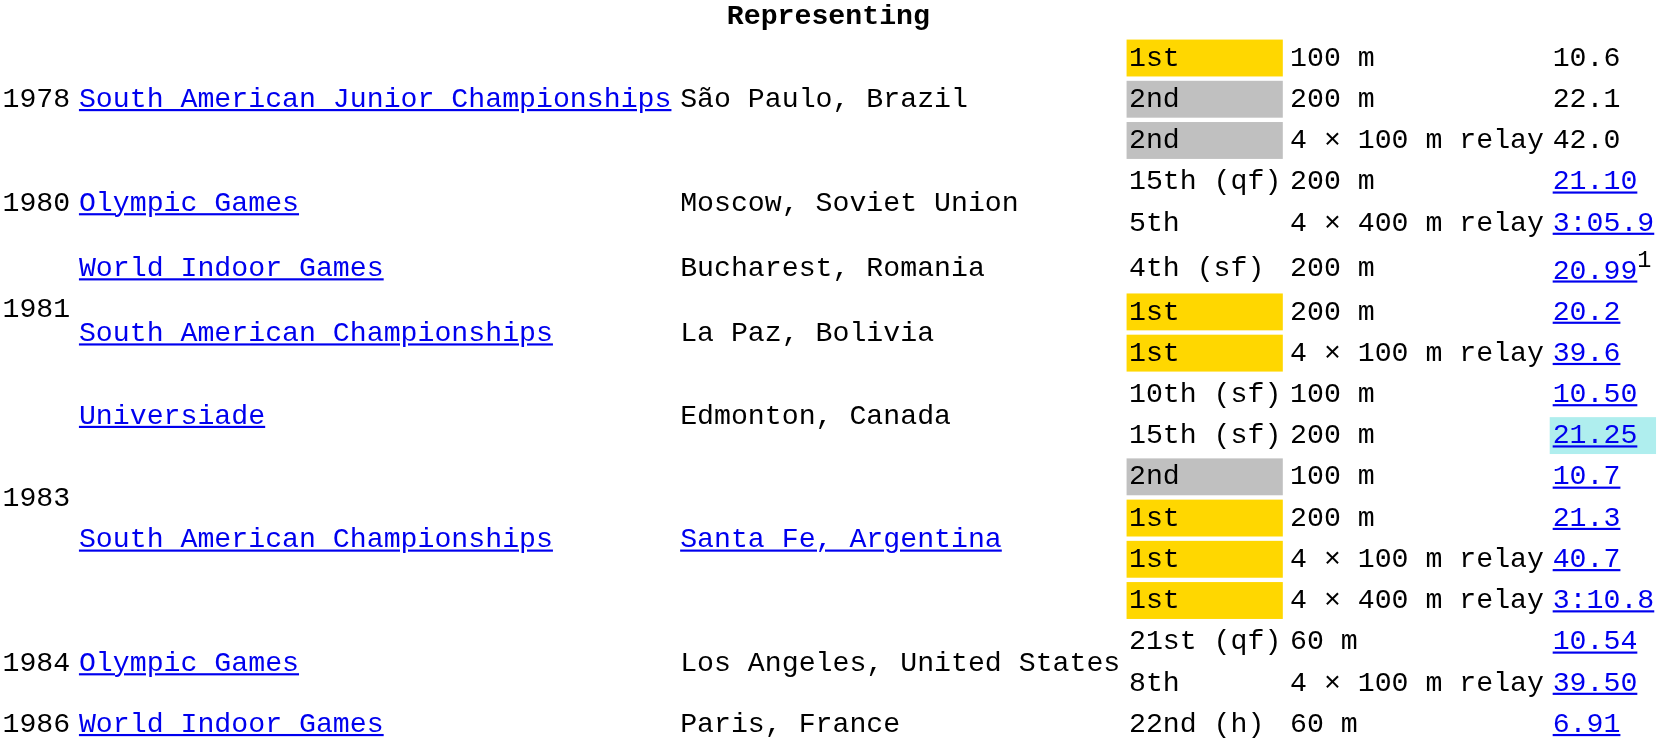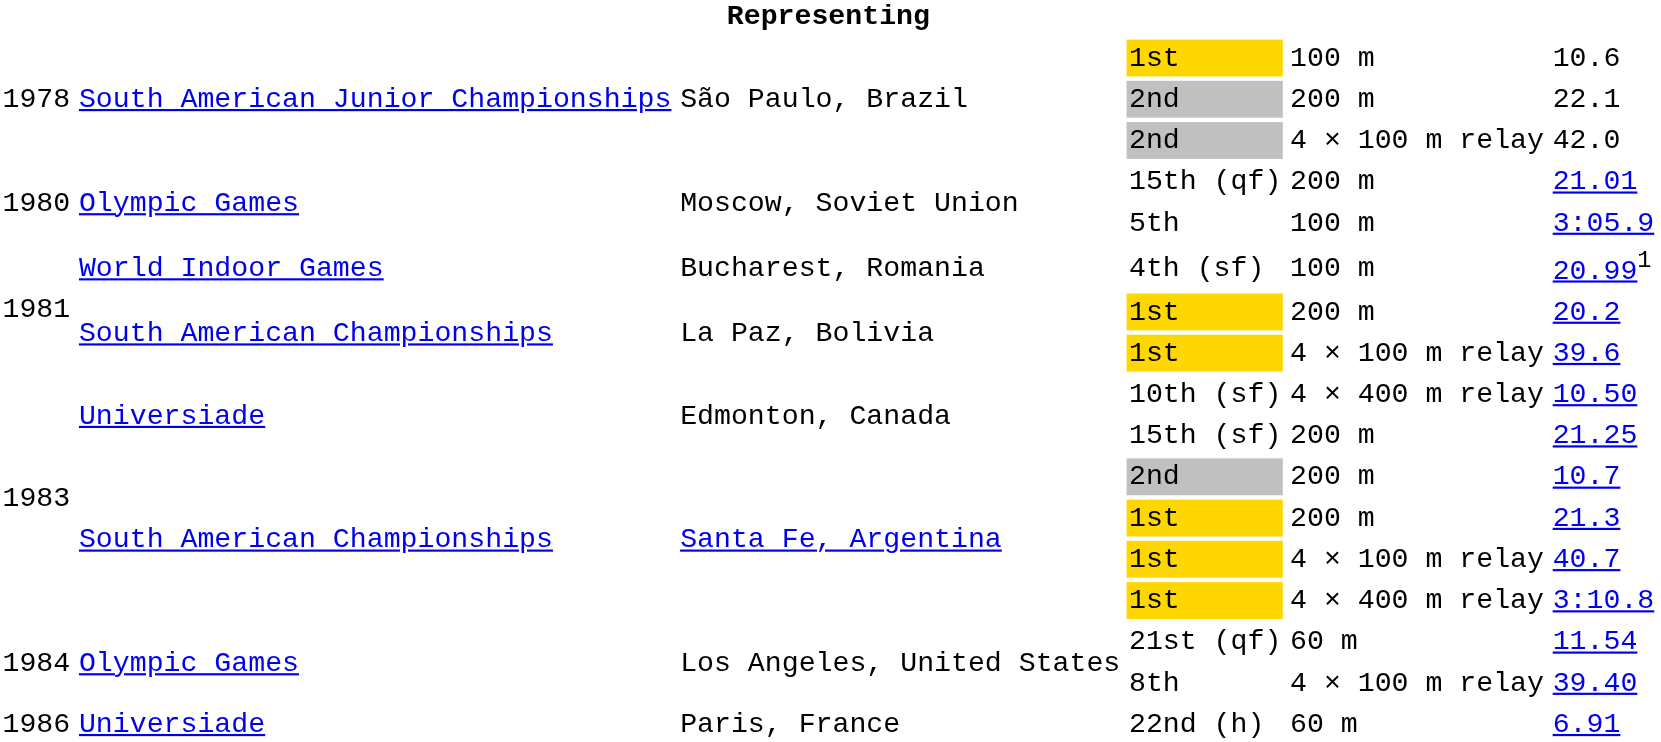 <table>
 <tr>
 <th colspan="6">Representing </th>
 </tr>
 <tr>
 <td rowspan=3>1978</td>
 <td rowspan=3><a href='#'>South American Junior Championships</a></td>
 <td rowspan=3>São Paulo, Brazil</td>
 <td bgcolor=gold>1st</td>
 <td>100 m</td>
 <td>10.6</td>
 </tr>
 <tr>
 <td bgcolor=silver>2nd</td>
 <td>200 m</td>
 <td>22.1</td>
 </tr>
 <tr>
 <td bgcolor=silver>2nd</td>
 <td>4 × 100 m relay</td>
 <td>42.0</td>
 </tr>
 <tr>
 <td rowspan=2>1980</td>
 <td rowspan=2><a href='#'>Olympic Games</a></td>
 <td rowspan=2>Moscow, Soviet Union</td>
 <td>15th (qf)</td>
 <td>200 m</td>
-<td><a href='#'>21.10</a></td>
+<td><a href='#'>21.01</a></td>
 </tr>
 <tr>
 <td>5th</td>
-<td>4 × 400 m relay</td>
+<td>100 m</td>
 <td><a href='#'>3:05.9</a></td>
 </tr>
 <tr>
 <td rowspan=3>1981</td>
 <td><a href='#'>World Indoor Games</a></td>
 <td>Bucharest, Romania</td>
 <td>4th (sf)</td>
-<td>200 m</td>
+<td>100 m</td>
 <td><a href='#'>20.99</a><sup>1</sup></td>
 </tr>
 <tr>
 <td rowspan=2><a href='#'>South American Championships</a></td>
 <td rowspan=2>La Paz, Bolivia</td>
 <td bgcolor=gold>1st</td>
 <td>200 m</td>
 <td><a href='#'>20.2</a></td>
 </tr>
 <tr>
 <td bgcolor=gold>1st</td>
 <td>4 × 100 m relay</td>
 <td><a href='#'>39.6</a></td>
 </tr>
 <tr>
 <td rowspan=6>1983</td>
 <td rowspan=2><a href='#'>Universiade</a></td>
 <td rowspan=2>Edmonton, Canada</td>
 <td>10th (sf)</td>
-<td>100 m</td>
+<td>4 × 400 m relay</td>
 <td><a href='#'>10.50</a></td>
 </tr>
 <tr>
 <td>15th (sf)</td>
 <td>200 m</td>
-<td style="background: paleturquoise;"><a href='#'>21.25</a></td>
+<td><a href='#'>21.25</a></td>
 </tr>
 <tr>
 <td rowspan=4><a href='#'>South American Championships</a></td>
 <td rowspan=4><a href='#'>Santa Fe, Argentina</a></td>
 <td bgcolor=silver>2nd</td>
-<td>100 m</td>
+<td>200 m</td>
 <td><a href='#'>10.7</a></td>
 </tr>
 <tr>
 <td bgcolor=gold>1st</td>
 <td>200 m</td>
 <td><a href='#'>21.3</a></td>
 </tr>
 <tr>
 <td bgcolor=gold>1st</td>
 <td>4 × 100 m relay</td>
 <td><a href='#'>40.7</a></td>
 </tr>
 <tr>
 <td bgcolor=gold>1st</td>
 <td>4 × 400 m relay</td>
 <td><a href='#'>3:10.8</a></td>
 </tr>
 <tr>
 <td rowspan=2>1984</td>
 <td rowspan=2><a href='#'>Olympic Games</a></td>
 <td rowspan=2>Los Angeles, United States</td>
 <td>21st (qf)</td>
 <td>60 m</td>
-<td><a href='#'>10.54</a></td>
+<td><a href='#'>11.54</a></td>
 </tr>
 <tr>
 <td>8th</td>
 <td>4 × 100 m relay</td>
-<td><a href='#'>39.50</a></td>
+<td><a href='#'>39.40</a></td>
 </tr>
 <tr>
 <td>1986</td>
-<td><a href='#'>World Indoor Games</a></td>
+<td><a href='#'>Universiade</a></td>
 <td>Paris, France</td>
 <td>22nd (h)</td>
 <td>60 m</td>
 <td><a href='#'>6.91</a></td>
 </tr>
 </table>
